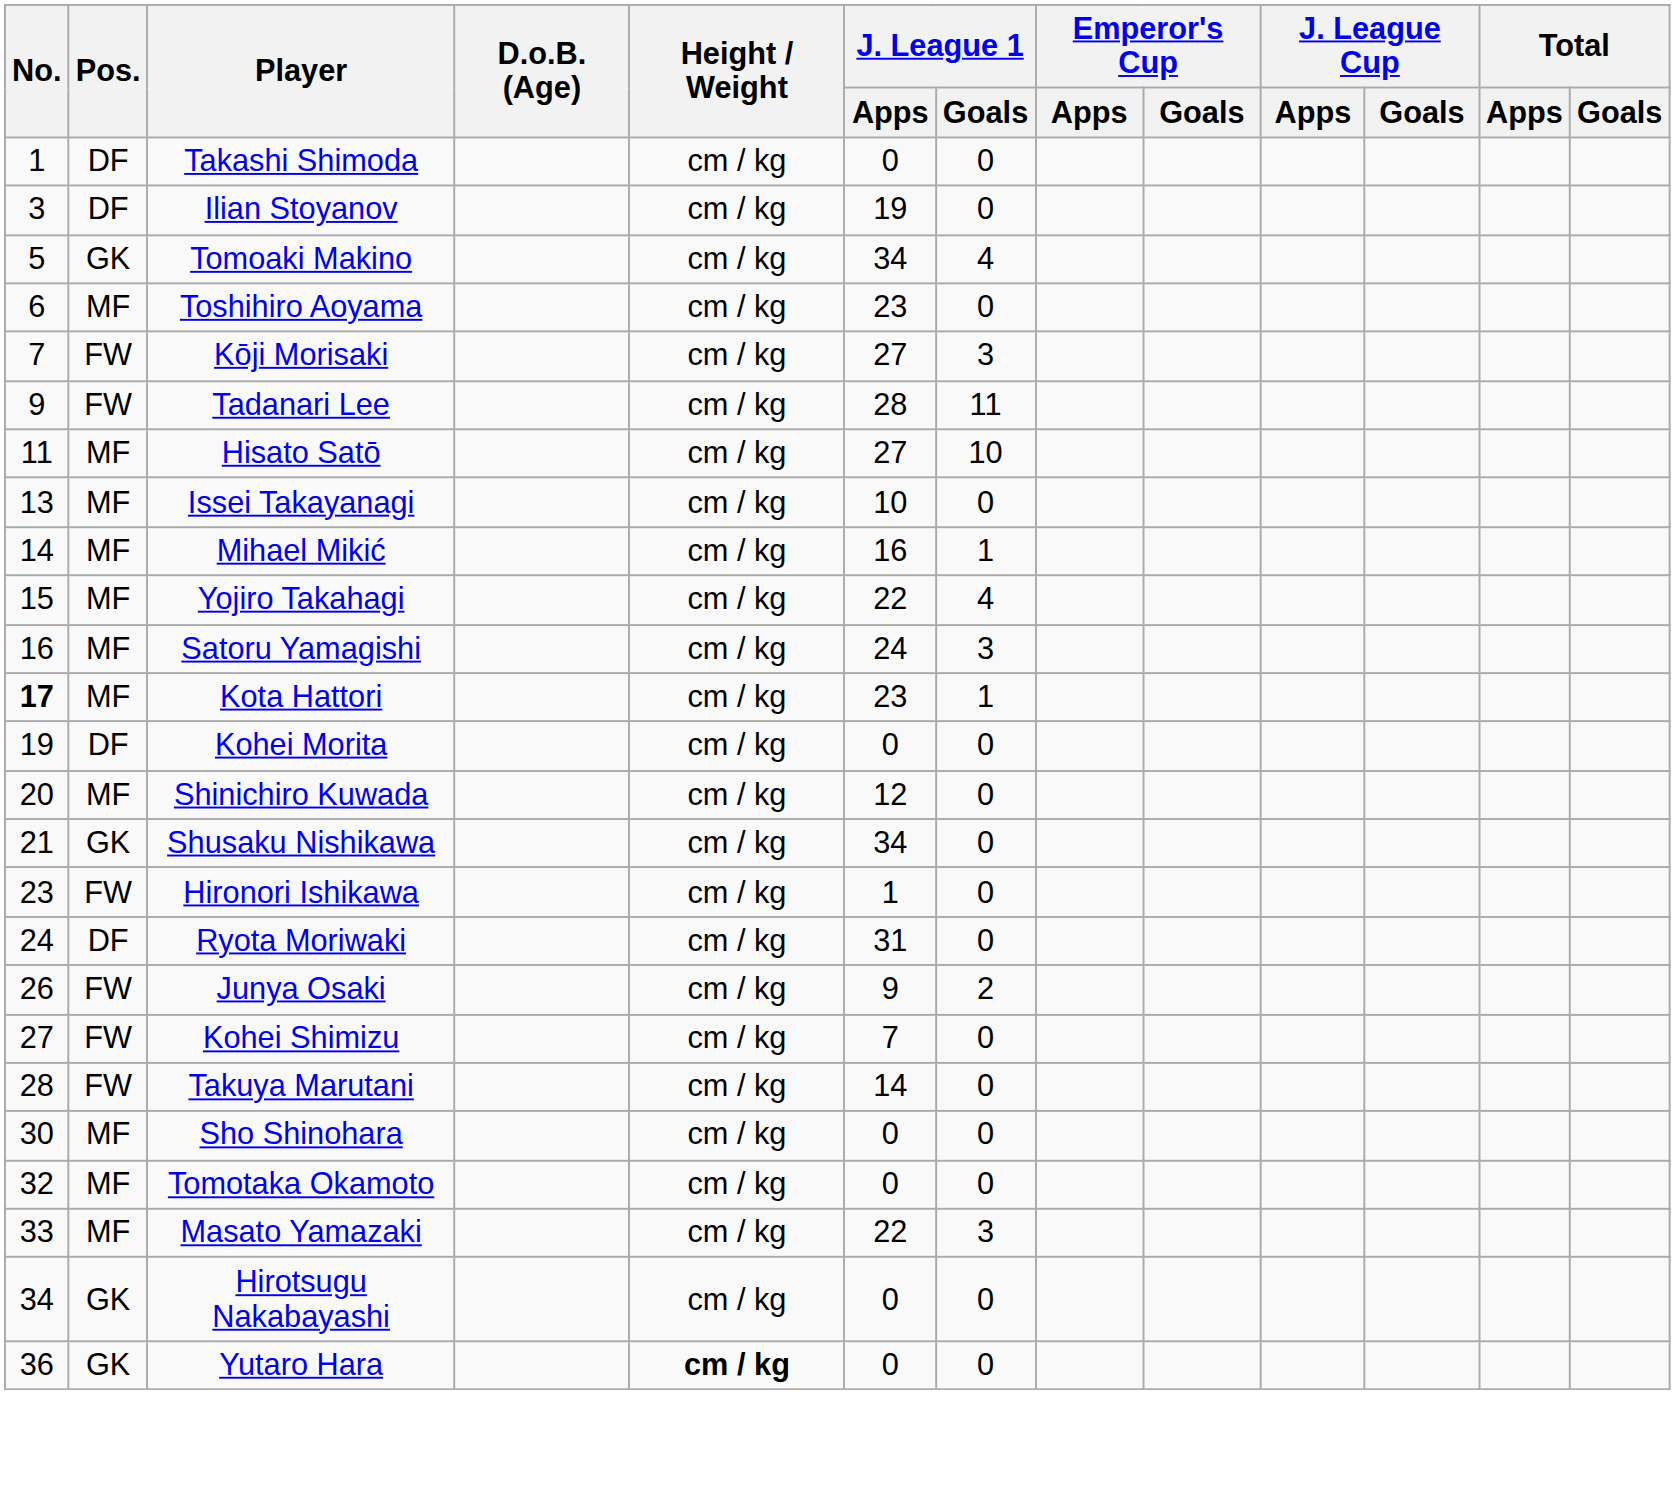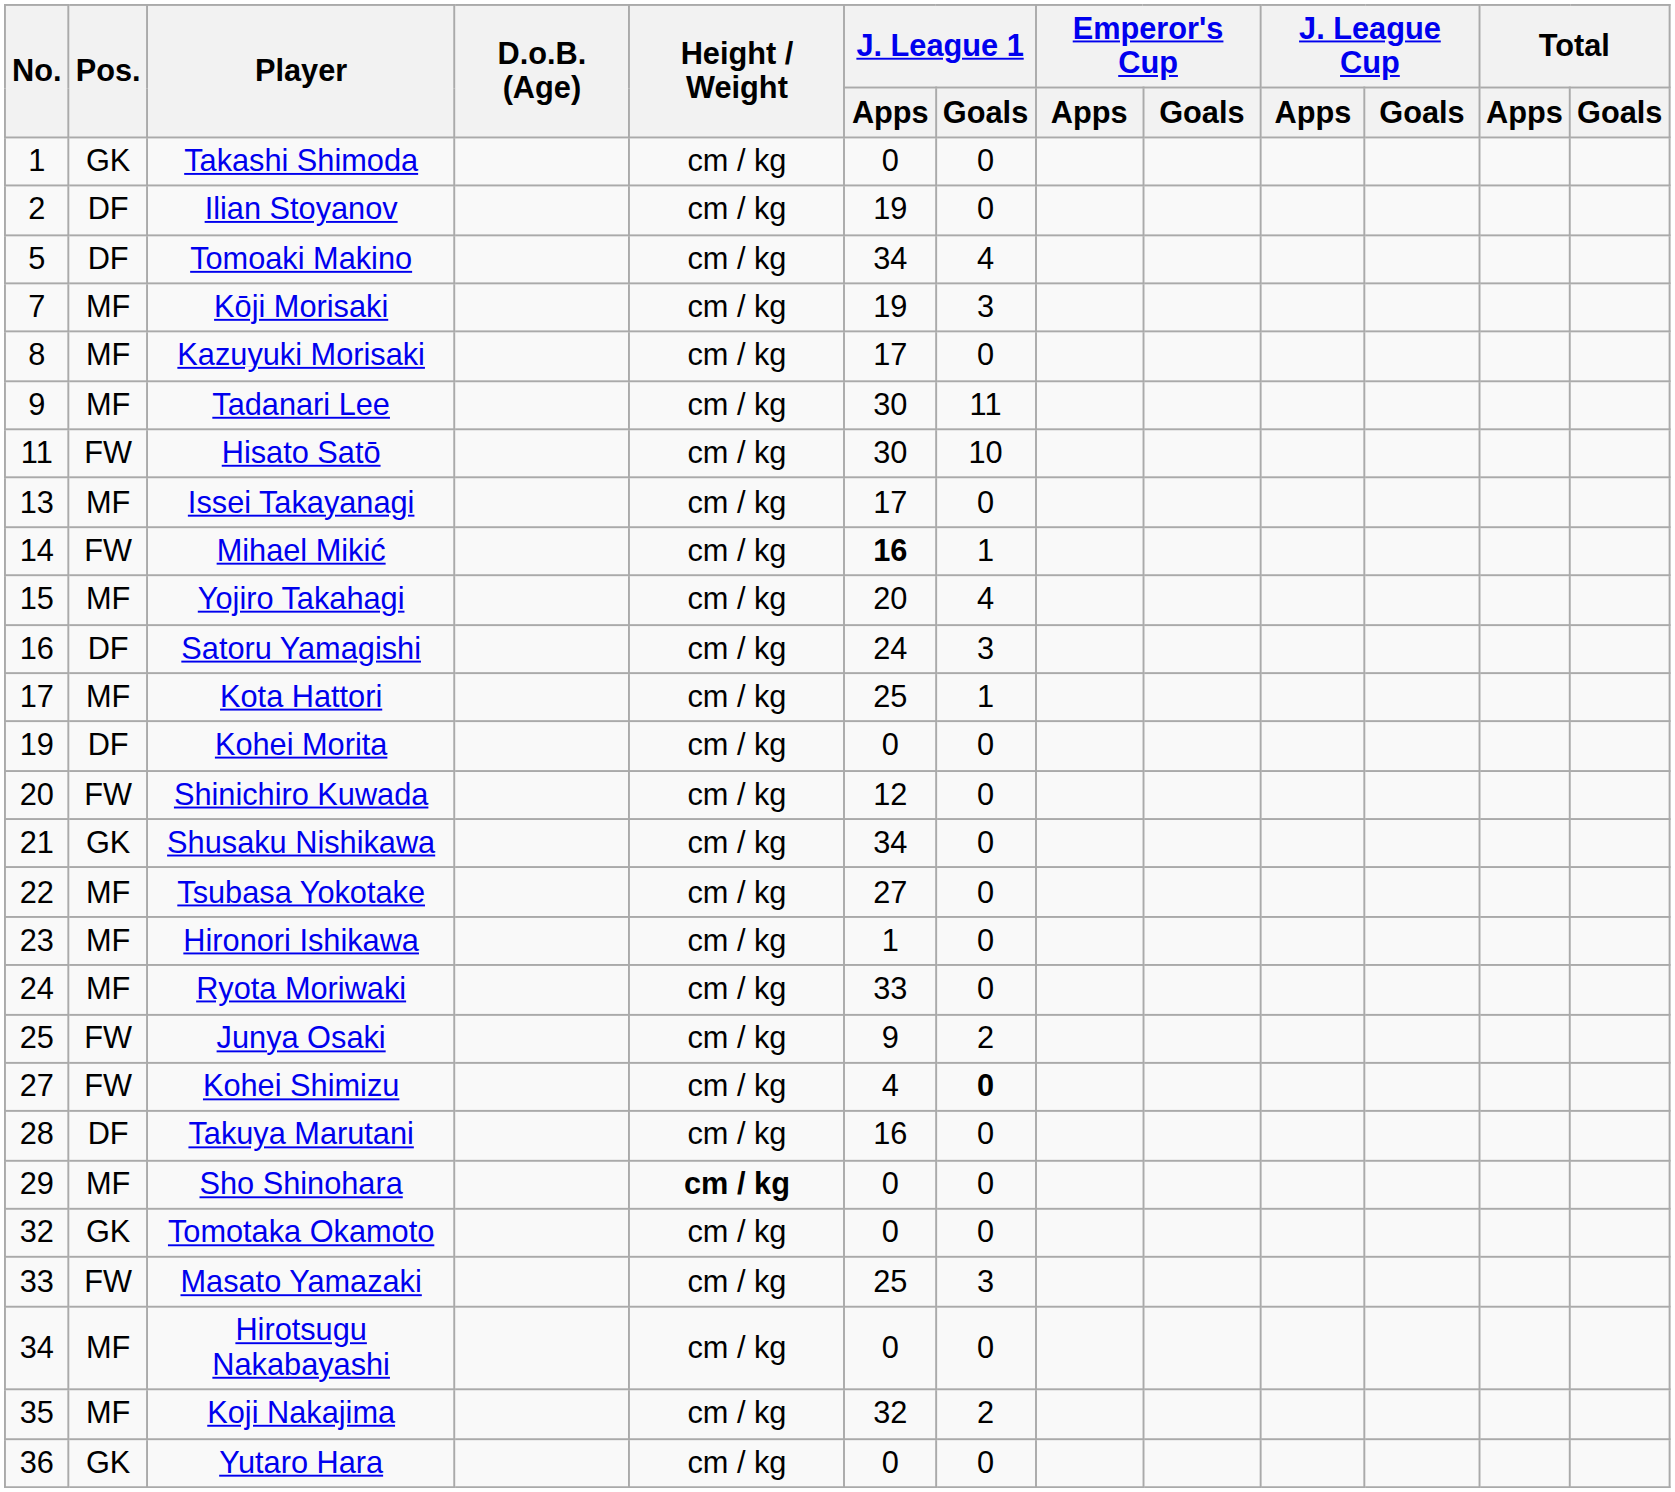 <table class="wikitable" style="text-align:center;">
 <tr>
 <th rowspan="2">No.</th>
 <th rowspan="2">Pos.</th>
 <th rowspan="2">Player</th>
 <th rowspan="2">D.o.B. (Age)</th>
 <th rowspan="2">Height / Weight</th>
 <th colspan="2"><a href='#'>J. League 1</a></th>
 <th colspan="2"><a href='#'>Emperor's Cup</a></th>
 <th colspan="2"><a href='#'>J. League Cup</a></th>
 <th colspan="2">Total</th>
 </tr>
 <tr>
 <th>Apps</th>
 <th>Goals</th>
 <th>Apps</th>
 <th>Goals</th>
 <th>Apps</th>
 <th>Goals</th>
 <th>Apps</th>
 <th>Goals</th>
 </tr>
 <tr>
 <td>1</td>
-<td>DF</td>
+<td>GK</td>
 <td><a href='#'>Takashi Shimoda</a></td>
 <td></td>
 <td>cm / kg</td>
 <td>0</td>
 <td>0</td>
 <td></td>
 <td></td>
 <td></td>
 <td></td>
 <td></td>
 <td></td>
 </tr>
 <tr>
-<td>3</td>
+<td>2</td>
 <td>DF</td>
 <td><a href='#'>Ilian Stoyanov</a></td>
 <td></td>
 <td>cm / kg</td>
 <td>19</td>
 <td>0</td>
 <td></td>
 <td></td>
 <td></td>
 <td></td>
 <td></td>
 <td></td>
 </tr>
 <tr>
 <td>5</td>
-<td>GK</td>
+<td>DF</td>
 <td><a href='#'>Tomoaki Makino</a></td>
 <td></td>
 <td>cm / kg</td>
 <td>34</td>
 <td>4</td>
 <td></td>
 <td></td>
 <td></td>
 <td></td>
 <td></td>
 <td></td>
 </tr>
 <tr>
-<td>6</td>
+<td>7</td>
 <td>MF</td>
-<td><a href='#'>Toshihiro Aoyama</a></td>
+<td><a href='#'>Kōji Morisaki</a></td>
 <td></td>
 <td>cm / kg</td>
-<td>23</td>
+<td>19</td>
+<td>3</td>
+<td></td>
+<td></td>
+<td></td>
+<td></td>
+<td></td>
+<td></td>
+</tr>
+<tr>
+<td>8</td>
+<td>MF</td>
+<td><a href='#'>Kazuyuki Morisaki</a></td>
+<td></td>
+<td>cm / kg</td>
+<td>17</td>
 <td>0</td>
 <td></td>
 <td></td>
 <td></td>
 <td></td>
 <td></td>
 <td></td>
 </tr>
 <tr>
-<td>7</td>
-<td>FW</td>
-<td><a href='#'>Kōji Morisaki</a></td>
-<td></td>
-<td>cm / kg</td>
-<td>27</td>
-<td>3</td>
-<td></td>
-<td></td>
-<td></td>
-<td></td>
-<td></td>
-<td></td>
-</tr>
-<tr>
 <td>9</td>
-<td>FW</td>
+<td>MF</td>
 <td><a href='#'>Tadanari Lee</a></td>
 <td></td>
 <td>cm / kg</td>
-<td>28</td>
+<td>30</td>
 <td>11</td>
 <td></td>
 <td></td>
 <td></td>
 <td></td>
 <td></td>
 <td></td>
 </tr>
 <tr>
 <td>11</td>
-<td>MF</td>
+<td>FW</td>
 <td><a href='#'>Hisato Satō</a></td>
 <td></td>
 <td>cm / kg</td>
-<td>27</td>
+<td>30</td>
 <td>10</td>
 <td></td>
 <td></td>
 <td></td>
 <td></td>
 <td></td>
 <td></td>
 </tr>
 <tr>
 <td>13</td>
 <td>MF</td>
 <td><a href='#'>Issei Takayanagi</a></td>
 <td></td>
 <td>cm / kg</td>
-<td>10</td>
+<td>17</td>
 <td>0</td>
 <td></td>
 <td></td>
 <td></td>
 <td></td>
 <td></td>
 <td></td>
 </tr>
 <tr>
 <td>14</td>
-<td>MF</td>
+<td>FW</td>
 <td><a href='#'>Mihael Mikić</a></td>
 <td></td>
 <td>cm / kg</td>
-<td>16</td>
+<td><strong>16</strong></td>
 <td>1</td>
 <td></td>
 <td></td>
 <td></td>
 <td></td>
 <td></td>
 <td></td>
 </tr>
 <tr>
 <td>15</td>
 <td>MF</td>
 <td><a href='#'>Yojiro Takahagi</a></td>
 <td></td>
 <td>cm / kg</td>
-<td>22</td>
+<td>20</td>
 <td>4</td>
 <td></td>
 <td></td>
 <td></td>
 <td></td>
 <td></td>
 <td></td>
 </tr>
 <tr>
 <td>16</td>
-<td>MF</td>
+<td>DF</td>
 <td><a href='#'>Satoru Yamagishi</a></td>
 <td></td>
 <td>cm / kg</td>
 <td>24</td>
 <td>3</td>
 <td></td>
 <td></td>
 <td></td>
 <td></td>
 <td></td>
 <td></td>
 </tr>
 <tr>
-<td><strong>17</strong></td>
+<td>17</td>
 <td>MF</td>
 <td><a href='#'>Kota Hattori</a></td>
 <td></td>
 <td>cm / kg</td>
-<td>23</td>
+<td>25</td>
 <td>1</td>
 <td></td>
 <td></td>
 <td></td>
 <td></td>
 <td></td>
 <td></td>
 </tr>
 <tr>
 <td>19</td>
 <td>DF</td>
 <td><a href='#'>Kohei Morita</a></td>
 <td></td>
 <td>cm / kg</td>
 <td>0</td>
 <td>0</td>
 <td></td>
 <td></td>
 <td></td>
 <td></td>
 <td></td>
 <td></td>
 </tr>
 <tr>
 <td>20</td>
-<td>MF</td>
+<td>FW</td>
 <td><a href='#'>Shinichiro Kuwada</a></td>
 <td></td>
 <td>cm / kg</td>
 <td>12</td>
 <td>0</td>
 <td></td>
 <td></td>
 <td></td>
 <td></td>
 <td></td>
 <td></td>
 </tr>
 <tr>
 <td>21</td>
 <td>GK</td>
 <td><a href='#'>Shusaku Nishikawa</a></td>
 <td></td>
 <td>cm / kg</td>
 <td>34</td>
 <td>0</td>
 <td></td>
 <td></td>
 <td></td>
 <td></td>
 <td></td>
 <td></td>
 </tr>
 <tr>
+<td>22</td>
+<td>MF</td>
+<td><a href='#'>Tsubasa Yokotake</a></td>
+<td></td>
+<td>cm / kg</td>
+<td>27</td>
+<td>0</td>
+<td></td>
+<td></td>
+<td></td>
+<td></td>
+<td></td>
+<td></td>
+</tr>
+<tr>
 <td>23</td>
-<td>FW</td>
+<td>MF</td>
 <td><a href='#'>Hironori Ishikawa</a></td>
 <td></td>
 <td>cm / kg</td>
 <td>1</td>
 <td>0</td>
 <td></td>
 <td></td>
 <td></td>
 <td></td>
 <td></td>
 <td></td>
 </tr>
 <tr>
 <td>24</td>
-<td>DF</td>
+<td>MF</td>
 <td><a href='#'>Ryota Moriwaki</a></td>
 <td></td>
 <td>cm / kg</td>
-<td>31</td>
+<td>33</td>
 <td>0</td>
 <td></td>
 <td></td>
 <td></td>
 <td></td>
 <td></td>
 <td></td>
 </tr>
 <tr>
-<td>26</td>
+<td>25</td>
 <td>FW</td>
 <td><a href='#'>Junya Osaki</a></td>
 <td></td>
 <td>cm / kg</td>
 <td>9</td>
 <td>2</td>
 <td></td>
 <td></td>
 <td></td>
 <td></td>
 <td></td>
 <td></td>
 </tr>
 <tr>
 <td>27</td>
 <td>FW</td>
 <td><a href='#'>Kohei Shimizu</a></td>
 <td></td>
 <td>cm / kg</td>
-<td>7</td>
+<td>4</td>
+<td><strong>0</strong></td>
+<td></td>
+<td></td>
+<td></td>
+<td></td>
+<td></td>
+<td></td>
+</tr>
+<tr>
+<td>28</td>
+<td>DF</td>
+<td><a href='#'>Takuya Marutani</a></td>
+<td></td>
+<td>cm / kg</td>
+<td>16</td>
 <td>0</td>
 <td></td>
 <td></td>
 <td></td>
 <td></td>
 <td></td>
 <td></td>
 </tr>
 <tr>
-<td>28</td>
-<td>FW</td>
-<td><a href='#'>Takuya Marutani</a></td>
-<td></td>
-<td>cm / kg</td>
-<td>14</td>
-<td>0</td>
-<td></td>
-<td></td>
-<td></td>
-<td></td>
-<td></td>
-<td></td>
-</tr>
-<tr>
-<td>30</td>
+<td>29</td>
 <td>MF</td>
 <td><a href='#'>Sho Shinohara</a></td>
 <td></td>
-<td>cm / kg</td>
+<td><strong>cm / kg</strong></td>
 <td>0</td>
 <td>0</td>
 <td></td>
 <td></td>
 <td></td>
 <td></td>
 <td></td>
 <td></td>
 </tr>
 <tr>
 <td>32</td>
-<td>MF</td>
+<td>GK</td>
 <td><a href='#'>Tomotaka Okamoto</a></td>
 <td></td>
 <td>cm / kg</td>
 <td>0</td>
 <td>0</td>
 <td></td>
 <td></td>
 <td></td>
 <td></td>
 <td></td>
 <td></td>
 </tr>
 <tr>
 <td>33</td>
-<td>MF</td>
+<td>FW</td>
 <td><a href='#'>Masato Yamazaki</a></td>
 <td></td>
 <td>cm / kg</td>
-<td>22</td>
+<td>25</td>
 <td>3</td>
 <td></td>
 <td></td>
 <td></td>
 <td></td>
 <td></td>
 <td></td>
 </tr>
 <tr>
 <td>34</td>
-<td>GK</td>
+<td>MF</td>
 <td><a href='#'>Hirotsugu Nakabayashi</a></td>
 <td></td>
 <td>cm / kg</td>
 <td>0</td>
 <td>0</td>
 <td></td>
 <td></td>
 <td></td>
 <td></td>
 <td></td>
 <td></td>
 </tr>
 <tr>
+<td>35</td>
+<td>MF</td>
+<td><a href='#'>Koji Nakajima</a></td>
+<td></td>
+<td>cm / kg</td>
+<td>32</td>
+<td>2</td>
+<td></td>
+<td></td>
+<td></td>
+<td></td>
+<td></td>
+<td></td>
+</tr>
+<tr>
 <td>36</td>
 <td>GK</td>
 <td><a href='#'>Yutaro Hara</a></td>
 <td></td>
-<td><strong>cm / kg</strong></td>
+<td>cm / kg</td>
 <td>0</td>
 <td>0</td>
 <td></td>
 <td></td>
 <td></td>
 <td></td>
 <td></td>
 <td></td>
 </tr>
 </table>
